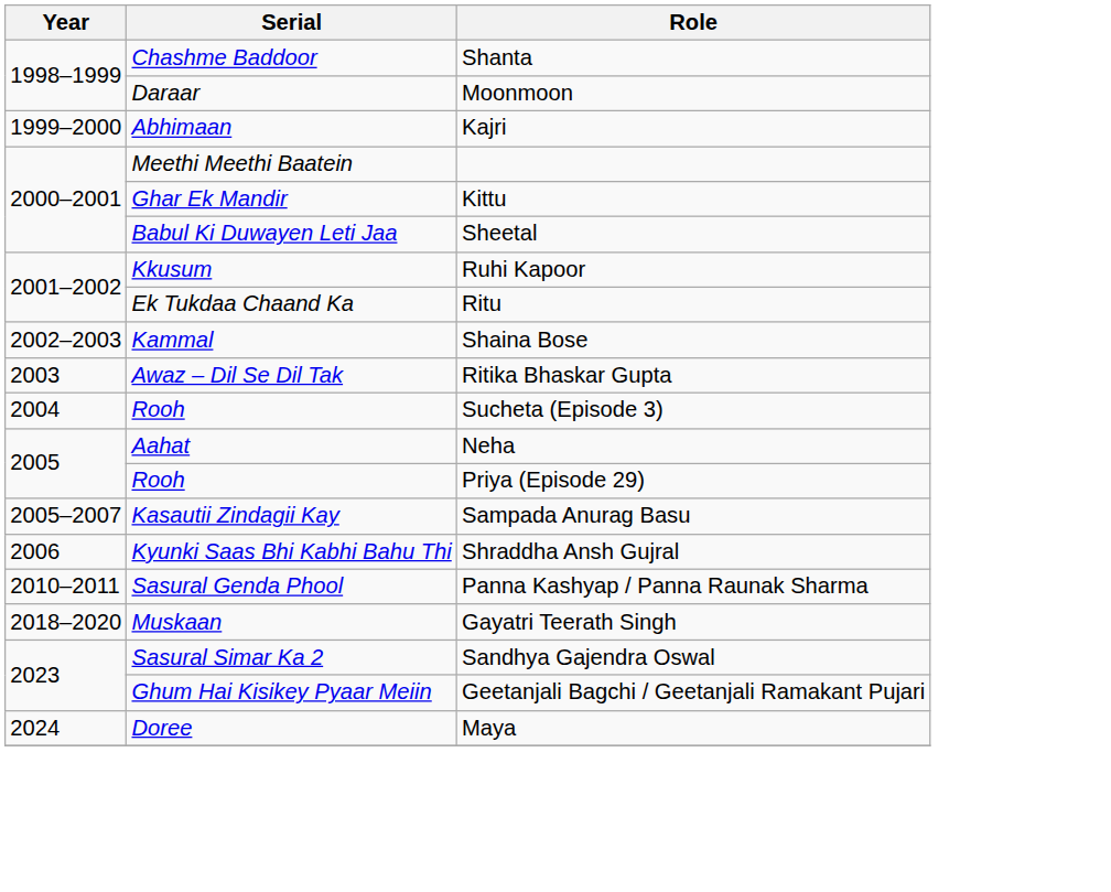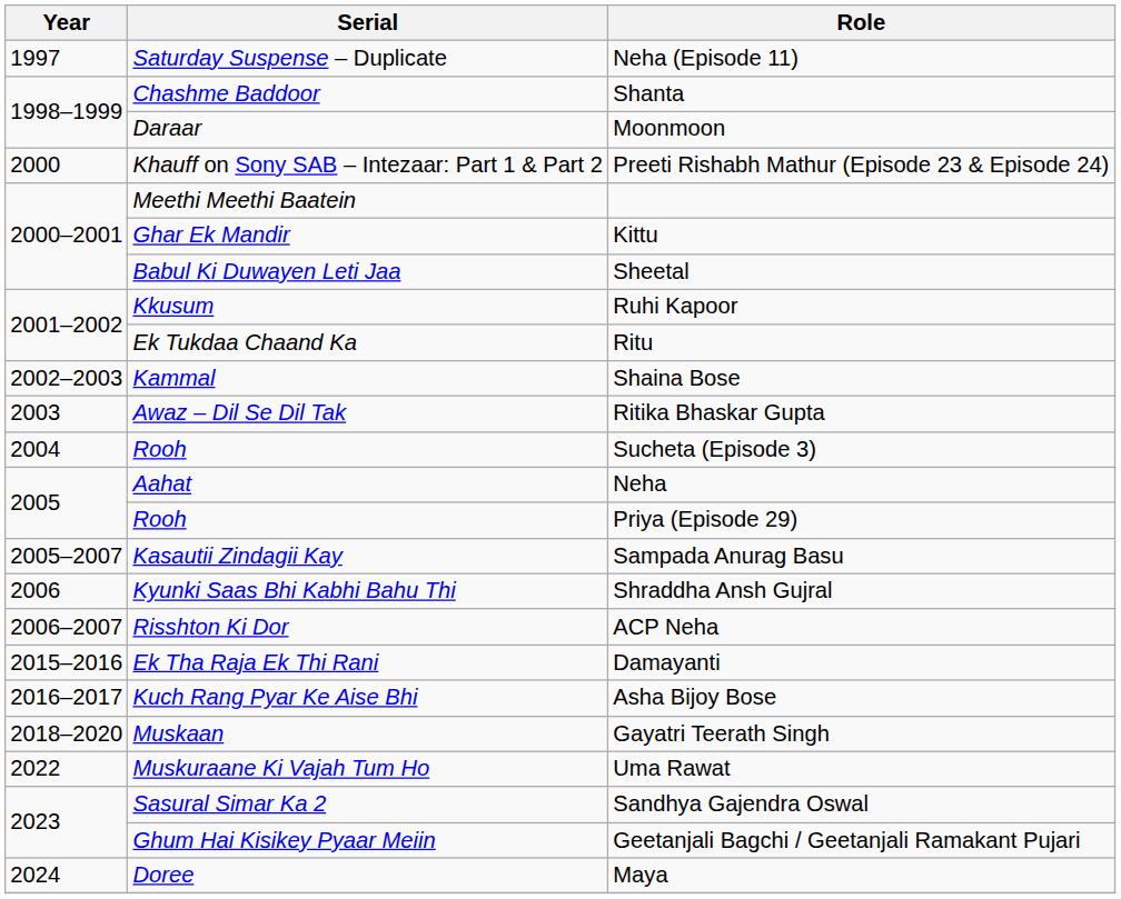 <table class="wikitable sortable">
 <tr>
 <th>Year</th>
 <th>Serial</th>
 <th>Role</th>
+</tr>
+<tr>
+<td>1997</td>
+<td><em><a href='#'>Saturday Suspense</a></em> – Duplicate</td>
+<td>Neha (Episode 11)</td>
 </tr>
 <tr>
 <td rowspan = "2">1998–1999</td>
 <td><em><a href='#'>Chashme Baddoor</a></em></td>
 <td>Shanta</td>
 </tr>
 <tr>
 <td><em>Daraar</em></td>
 <td>Moonmoon</td>
 </tr>
 <tr>
-<td>1999–2000</td>
-<td><em><a href='#'>Abhimaan</a></em></td>
-<td>Kajri</td>
+<td>2000</td>
+<td><em>Khauff</em> on <a href='#'>Sony SAB</a> – Intezaar: Part 1 & Part 2</td>
+<td>Preeti Rishabh Mathur (Episode 23 & Episode 24)</td>
 </tr>
 <tr>
 <td rowspan = "3">2000–2001</td>
 <td><em>Meethi Meethi Baatein</em></td>
 <td></td>
 </tr>
 <tr>
 <td><em><a href='#'>Ghar Ek Mandir</a></em></td>
 <td>Kittu</td>
 </tr>
 <tr>
 <td><em><a href='#'>Babul Ki Duwayen Leti Jaa</a></em></td>
 <td>Sheetal</td>
 </tr>
 <tr>
 <td rowspan = "2">2001–2002</td>
 <td><em><a href='#'>Kkusum</a></em></td>
 <td>Ruhi Kapoor</td>
 </tr>
 <tr>
 <td><em>Ek Tukdaa Chaand Ka</em></td>
 <td>Ritu</td>
 </tr>
 <tr>
 <td>2002–2003</td>
 <td><em><a href='#'>Kammal</a></em></td>
 <td>Shaina Bose</td>
 </tr>
 <tr>
 <td>2003</td>
 <td><em><a href='#'>Awaz – Dil Se Dil Tak</a></em></td>
 <td>Ritika Bhaskar Gupta</td>
 </tr>
 <tr>
 <td>2004</td>
 <td><em><a href='#'>Rooh</a></em></td>
 <td>Sucheta (Episode 3)</td>
 </tr>
 <tr>
 <td rowspan = "2">2005</td>
 <td><em><a href='#'>Aahat</a></em></td>
 <td>Neha</td>
 </tr>
 <tr>
 <td><em><a href='#'>Rooh</a></em></td>
 <td>Priya (Episode 29)</td>
 </tr>
 <tr>
 <td>2005–2007</td>
 <td><em><a href='#'>Kasautii Zindagii Kay</a></em></td>
 <td>Sampada Anurag Basu</td>
 </tr>
 <tr>
 <td>2006</td>
 <td><em><a href='#'>Kyunki Saas Bhi Kabhi Bahu Thi</a></em></td>
 <td>Shraddha Ansh Gujral</td>
 </tr>
 <tr>
-<td>2010–2011</td>
-<td><em><a href='#'>Sasural Genda Phool</a></em></td>
-<td>Panna Kashyap / Panna Raunak Sharma</td>
+<td>2006–2007</td>
+<td><em><a href='#'>Risshton Ki Dor</a></em></td>
+<td>ACP Neha</td>
+</tr>
+<tr>
+<td>2015–2016</td>
+<td><em><a href='#'>Ek Tha Raja Ek Thi Rani</a></em></td>
+<td>Damayanti</td>
+</tr>
+<tr>
+<td>2016–2017</td>
+<td><em><a href='#'>Kuch Rang Pyar Ke Aise Bhi</a></em></td>
+<td>Asha Bijoy Bose</td>
 </tr>
 <tr>
 <td>2018–2020</td>
 <td><em><a href='#'>Muskaan</a></em></td>
 <td>Gayatri Teerath Singh</td>
+</tr>
+<tr>
+<td>2022</td>
+<td><em><a href='#'>Muskuraane Ki Vajah Tum Ho</a></em></td>
+<td>Uma Rawat</td>
 </tr>
 <tr>
 <td rowspan="2">2023</td>
 <td><em><a href='#'>Sasural Simar Ka 2</a></em></td>
 <td>Sandhya Gajendra Oswal</td>
 </tr>
 <tr>
 <td><em><a href='#'>Ghum Hai Kisikey Pyaar Meiin</a></em></td>
 <td>Geetanjali Bagchi / Geetanjali Ramakant Pujari</td>
 </tr>
 <tr>
 <td>2024</td>
 <td><em><a href='#'> Doree</a></em></td>
 <td>Maya</td>
 </tr>
 <tr>
 </tr>
 </table>
